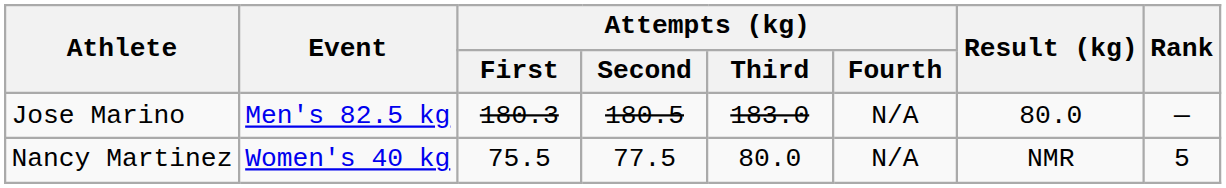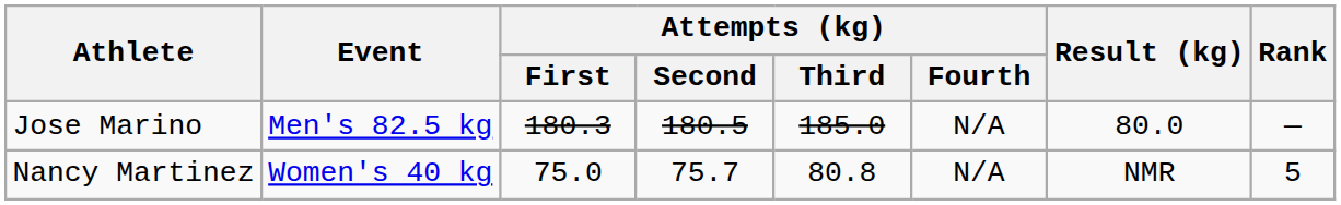 <table class="wikitable" style="font-size:90%">
 <tr>
 <th rowspan="2">Athlete</th>
 <th rowspan="2">Event</th>
 <th colspan="4">Attempts (kg)</th>
 <th rowspan="2">Result (kg)</th>
 <th rowspan="2">Rank</th>
 </tr>
 <tr>
 <th width="50">First</th>
 <th width="50">Second</th>
 <th width="50">Third</th>
 <th width="50">Fourth</th>
 </tr>
 <tr>
 <td>Jose Marino</td>
 <td><a href='#'>Men's 82.5 kg</a></td>
 <td align="center"><s>180.3</s></td>
 <td align="center"><s>180.5</s></td>
-<td align="center"><s>183.0</s></td>
+<td align="center"><s>185.0</s></td>
 <td align="center">N/A</td>
 <td align="center">80.0</td>
 <td align="center">—</td>
 </tr>
 <tr>
 <td>Nancy Martinez</td>
 <td><a href='#'>Women's 40 kg</a></td>
-<td align="center">75.5</td>
-<td align="center">77.5</td>
-<td align="center">80.0</td>
+<td align="center">75.0</td>
+<td align="center">75.7</td>
+<td align="center">80.8</td>
 <td align="center">N/A</td>
 <td align="center">NMR</td>
 <td align="center">5</td>
 </tr>
 </table>
